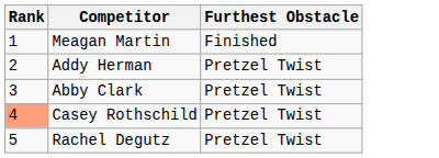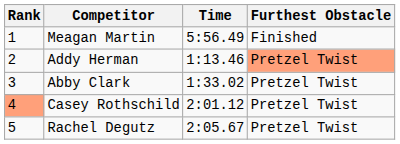 <table class="wikitable sortable mw-collapsible">
 <tr>
 <th>Rank</th>
 <th>Competitor</th>
+<th>Time</th>
 <th>Furthest Obstacle</th>
 </tr>
 <tr>
 <td>1</td>
 <td>Meagan Martin</td>
+<td>5:56.49</td>
 <td>Finished</td>
 </tr>
 <tr>
 <td>2</td>
 <td>Addy Herman</td>
-<td>Pretzel Twist</td>
+<td>1:13.46</td>
+<td style="background: lightsalmon;">Pretzel Twist</td>
 </tr>
 <tr>
 <td>3</td>
 <td>Abby Clark</td>
+<td>1:33.02</td>
 <td>Pretzel Twist</td>
 </tr>
 <tr>
 <td style="background: lightsalmon;">4</td>
 <td>Casey Rothschild</td>
+<td>2:01.12</td>
 <td>Pretzel Twist</td>
 </tr>
 <tr>
 <td>5</td>
 <td>Rachel Degutz</td>
+<td>2:05.67</td>
 <td>Pretzel Twist</td>
 </tr>
 </table>
